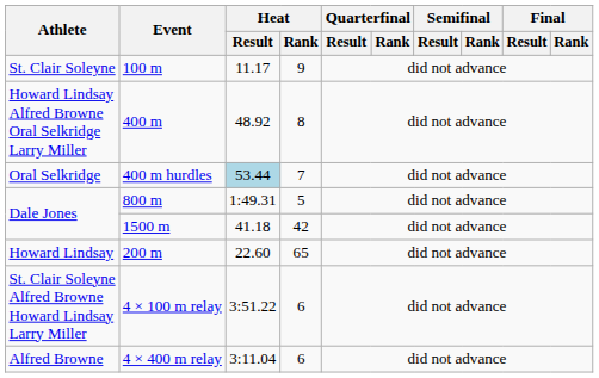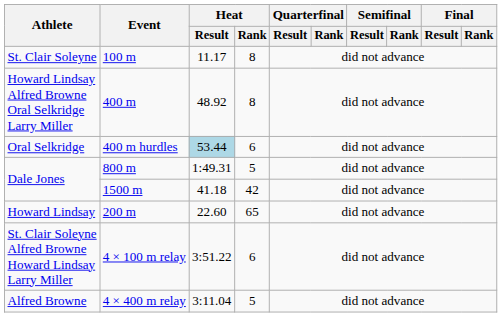 <table class="wikitable" style="font-size:90%">
 <tr>
 <th rowspan="2">Athlete</th>
 <th rowspan="2">Event</th>
 <th colspan="2">Heat</th>
 <th colspan="2">Quarterfinal</th>
 <th colspan="2">Semifinal</th>
 <th colspan="2">Final</th>
 </tr>
 <tr style="font-size:95%">
 <th>Result</th>
 <th>Rank</th>
 <th>Result</th>
 <th>Rank</th>
 <th>Result</th>
 <th>Rank</th>
 <th>Result</th>
 <th>Rank</th>
 </tr>
 <tr align=center>
 <td align=left><a href='#'>St. Clair Soleyne</a></td>
 <td align=left><a href='#'>100 m</a></td>
 <td>11.17</td>
-<td>9</td>
+<td>8</td>
 <td colspan=6>did not advance</td>
 </tr>
 <tr align=center>
 <td align=left><a href='#'>Howard Lindsay</a><br><a href='#'>Alfred Browne</a><br><a href='#'>Oral Selkridge</a><br><a href='#'>Larry Miller</a></td>
 <td align=left><a href='#'>400 m</a></td>
 <td>48.92</td>
 <td>8</td>
 <td colspan=6>did not advance</td>
 </tr>
 <tr align=center>
 <td align=left><a href='#'>Oral Selkridge</a></td>
 <td align=left><a href='#'>400 m hurdles</a></td>
 <td style="background: lightblue;">53.44</td>
-<td>7</td>
+<td>6</td>
 <td colspan=6>did not advance</td>
 </tr>
 <tr align=center>
 <td align=left rowspan=2><a href='#'>Dale Jones</a></td>
 <td align=left><a href='#'>800 m</a></td>
 <td>1:49.31</td>
 <td>5</td>
 <td colspan=6>did not advance</td>
 </tr>
 <tr align=center>
 <td align=left><a href='#'>1500 m</a></td>
 <td>41.18</td>
 <td>42</td>
 <td colspan=6>did not advance</td>
 </tr>
 <tr align=center>
 <td align=left><a href='#'>Howard Lindsay</a></td>
 <td align=left><a href='#'>200 m</a></td>
 <td>22.60</td>
 <td>65</td>
 <td colspan=6>did not advance</td>
 </tr>
 <tr align=center>
 <td align=left><a href='#'>St. Clair Soleyne</a><br><a href='#'>Alfred Browne</a><br><a href='#'>Howard Lindsay</a><br><a href='#'>Larry Miller</a></td>
 <td align=left><a href='#'>4 × 100 m relay</a></td>
 <td>3:51.22</td>
 <td>6</td>
 <td colspan=6>did not advance</td>
 </tr>
 <tr align=center>
 <td align=left><a href='#'>Alfred Browne</a></td>
 <td align=left><a href='#'>4 × 400 m relay</a></td>
 <td>3:11.04</td>
-<td>6</td>
+<td>5</td>
 <td colspan=6>did not advance</td>
 </tr>
 </table>
